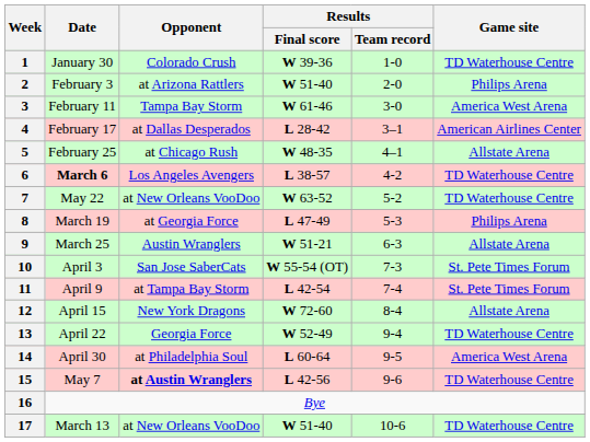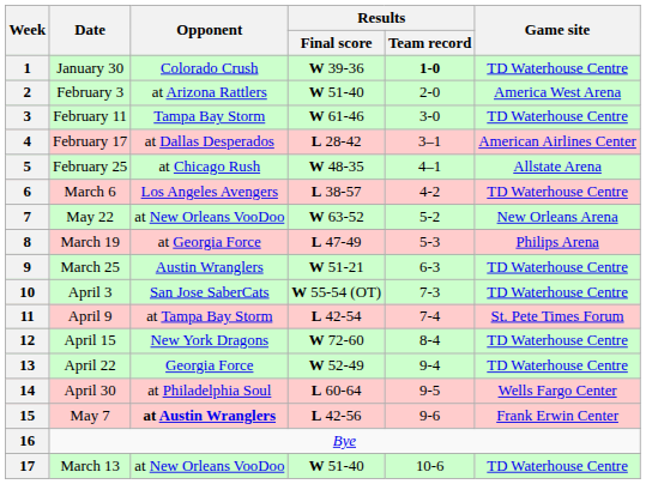 <table class="wikitable" style="font-size: 92%;" "align=center">
 <tr>
 <th rowspan="2">Week</th>
 <th rowspan="2">Date</th>
 <th rowspan="2">Opponent</th>
 <th colspan="2">Results</th>
 <th rowspan="2">Game site</th>
 </tr>
 <tr>
 <th>Final score</th>
 <th>Team record</th>
 </tr>
 <tr style="background:#cfc">
 <th>1</th>
 <td style="text-align:center;">January 30</td>
 <td style="text-align:center;"><a href='#'>Colorado Crush</a></td>
 <td style="text-align:center;"><strong>W</strong> 39-36</td>
-<td style="text-align:center;">1-0</td>
+<td style="text-align:center;"><strong>1-0</strong></td>
 <td style="text-align:center;"><a href='#'>TD Waterhouse Centre</a></td>
 </tr>
 <tr style="background:#cfc">
 <th>2</th>
 <td style="text-align:center;">February 3</td>
 <td style="text-align:center;">at <a href='#'>Arizona Rattlers</a></td>
 <td style="text-align:center;"><strong>W</strong> 51-40</td>
 <td style="text-align:center;">2-0</td>
-<td style="text-align:center;"><a href='#'>Philips Arena</a></td>
+<td style="text-align:center;"><a href='#'>America West Arena</a></td>
 </tr>
 <tr style="background:#cfc">
 <th>3</th>
 <td style="text-align:center;">February 11</td>
 <td style="text-align:center;"><a href='#'>Tampa Bay Storm</a></td>
 <td style="text-align:center;"><strong>W</strong> 61-46</td>
 <td style="text-align:center;">3-0</td>
-<td style="text-align:center;"><a href='#'>America West Arena</a></td>
+<td style="text-align:center;"><a href='#'>TD Waterhouse Centre</a></td>
 </tr>
 <tr style="background:#fcc">
 <th>4</th>
 <td style="text-align:center;">February 17</td>
 <td style="text-align:center;">at <a href='#'>Dallas Desperados</a></td>
 <td style="text-align:center;"><strong>L</strong> 28-42</td>
 <td style="text-align:center;">3–1</td>
 <td style="text-align:center;"><a href='#'>American Airlines Center</a></td>
 </tr>
 <tr style="background:#cfc">
 <th>5</th>
 <td style="text-align:center;">February 25</td>
 <td style="text-align:center;">at <a href='#'>Chicago Rush</a></td>
 <td style="text-align:center;"><strong>W</strong> 48-35</td>
 <td style="text-align:center;">4–1</td>
 <td style="text-align:center;"><a href='#'>Allstate Arena</a></td>
 </tr>
 <tr style="background:#fcc">
 <th>6</th>
-<td style="text-align:center;"><strong>March 6</strong></td>
+<td style="text-align:center;">March 6</td>
 <td style="text-align:center;"><a href='#'>Los Angeles Avengers</a></td>
 <td style="text-align:center;"><strong>L</strong> 38-57</td>
 <td style="text-align:center;">4-2</td>
 <td style="text-align:center;"><a href='#'>TD Waterhouse Centre</a></td>
 </tr>
 <tr style="background:#cfc">
 <th>7</th>
 <td style="text-align:center;">May 22</td>
 <td style="text-align:center;">at <a href='#'>New Orleans VooDoo</a></td>
 <td style="text-align:center;"><strong>W</strong> 63-52</td>
 <td style="text-align:center;">5-2</td>
-<td style="text-align:center;"><a href='#'>TD Waterhouse Centre</a></td>
+<td style="text-align:center;"><a href='#'>New Orleans Arena</a></td>
 </tr>
 <tr style="background:#fcc">
 <th>8</th>
 <td style="text-align:center;">March 19</td>
 <td style="text-align:center;">at <a href='#'>Georgia Force</a></td>
 <td style="text-align:center;"><strong>L</strong> 47-49</td>
 <td style="text-align:center;">5-3</td>
 <td style="text-align:center;"><a href='#'>Philips Arena</a></td>
 </tr>
 <tr style="background:#cfc">
 <th>9</th>
 <td style="text-align:center;">March 25</td>
 <td style="text-align:center;"><a href='#'>Austin Wranglers</a></td>
 <td style="text-align:center;"><strong>W</strong> 51-21</td>
 <td style="text-align:center;">6-3</td>
-<td style="text-align:center;"><a href='#'>Allstate Arena</a></td>
+<td style="text-align:center;"><a href='#'>TD Waterhouse Centre</a></td>
 </tr>
 <tr style="background:#cfc">
 <th>10</th>
 <td style="text-align:center;">April 3</td>
 <td style="text-align:center;"><a href='#'>San Jose SaberCats</a></td>
 <td style="text-align:center;"><strong>W</strong> 55-54 (OT)</td>
 <td style="text-align:center;">7-3</td>
-<td style="text-align:center;"><a href='#'>St. Pete Times Forum</a></td>
+<td style="text-align:center;"><a href='#'>TD Waterhouse Centre</a></td>
 </tr>
 <tr style="background:#fcc">
 <th>11</th>
 <td style="text-align:center;">April 9</td>
 <td style="text-align:center;">at <a href='#'>Tampa Bay Storm</a></td>
 <td style="text-align:center;"><strong>L</strong> 42-54</td>
 <td style="text-align:center;">7-4</td>
 <td style="text-align:center;"><a href='#'>St. Pete Times Forum</a></td>
 </tr>
 <tr style="background:#cfc">
 <th>12</th>
 <td style="text-align:center;">April 15</td>
 <td style="text-align:center;"><a href='#'>New York Dragons</a></td>
 <td style="text-align:center;"><strong>W</strong> 72-60</td>
 <td style="text-align:center;">8-4</td>
-<td style="text-align:center;"><a href='#'>Allstate Arena</a></td>
+<td style="text-align:center;"><a href='#'>TD Waterhouse Centre</a></td>
 </tr>
 <tr style="background:#cfc">
 <th>13</th>
 <td style="text-align:center;">April 22</td>
 <td style="text-align:center;"><a href='#'>Georgia Force</a></td>
 <td style="text-align:center;"><strong>W</strong> 52-49</td>
 <td style="text-align:center;">9-4</td>
 <td style="text-align:center;"><a href='#'>TD Waterhouse Centre</a></td>
 </tr>
 <tr style="background:#fcc">
 <th>14</th>
 <td style="text-align:center;">April 30</td>
 <td style="text-align:center;">at <a href='#'>Philadelphia Soul</a></td>
 <td style="text-align:center;"><strong>L</strong> 60-64</td>
 <td style="text-align:center;">9-5</td>
-<td style="text-align:center;"><a href='#'>America West Arena</a></td>
+<td style="text-align:center;"><a href='#'>Wells Fargo Center</a></td>
 </tr>
 <tr style="background:#fcc">
 <th>15</th>
 <td style="text-align:center;">May 7</td>
 <td style="text-align:center;"><strong>at <a href='#'>Austin Wranglers</a></strong></td>
 <td style="text-align:center;"><strong>L</strong> 42-56</td>
 <td style="text-align:center;">9-6</td>
-<td style="text-align:center;"><a href='#'>TD Waterhouse Centre</a></td>
+<td style="text-align:center;"><a href='#'>Frank Erwin Center</a></td>
 </tr>
 <tr style=>
 <th>16</th>
 <td colspan="8" style="text-align:center;"><em><a href='#'>Bye</a></em></td>
 </tr>
 <tr style="background:#cfc">
 <th>17</th>
 <td style="text-align:center;">March 13</td>
 <td style="text-align:center;">at <a href='#'>New Orleans VooDoo</a></td>
 <td style="text-align:center;"><strong>W</strong> 51-40</td>
 <td style="text-align:center;">10-6</td>
 <td style="text-align:center;"><a href='#'>TD Waterhouse Centre</a></td>
 </tr>
 </table>
